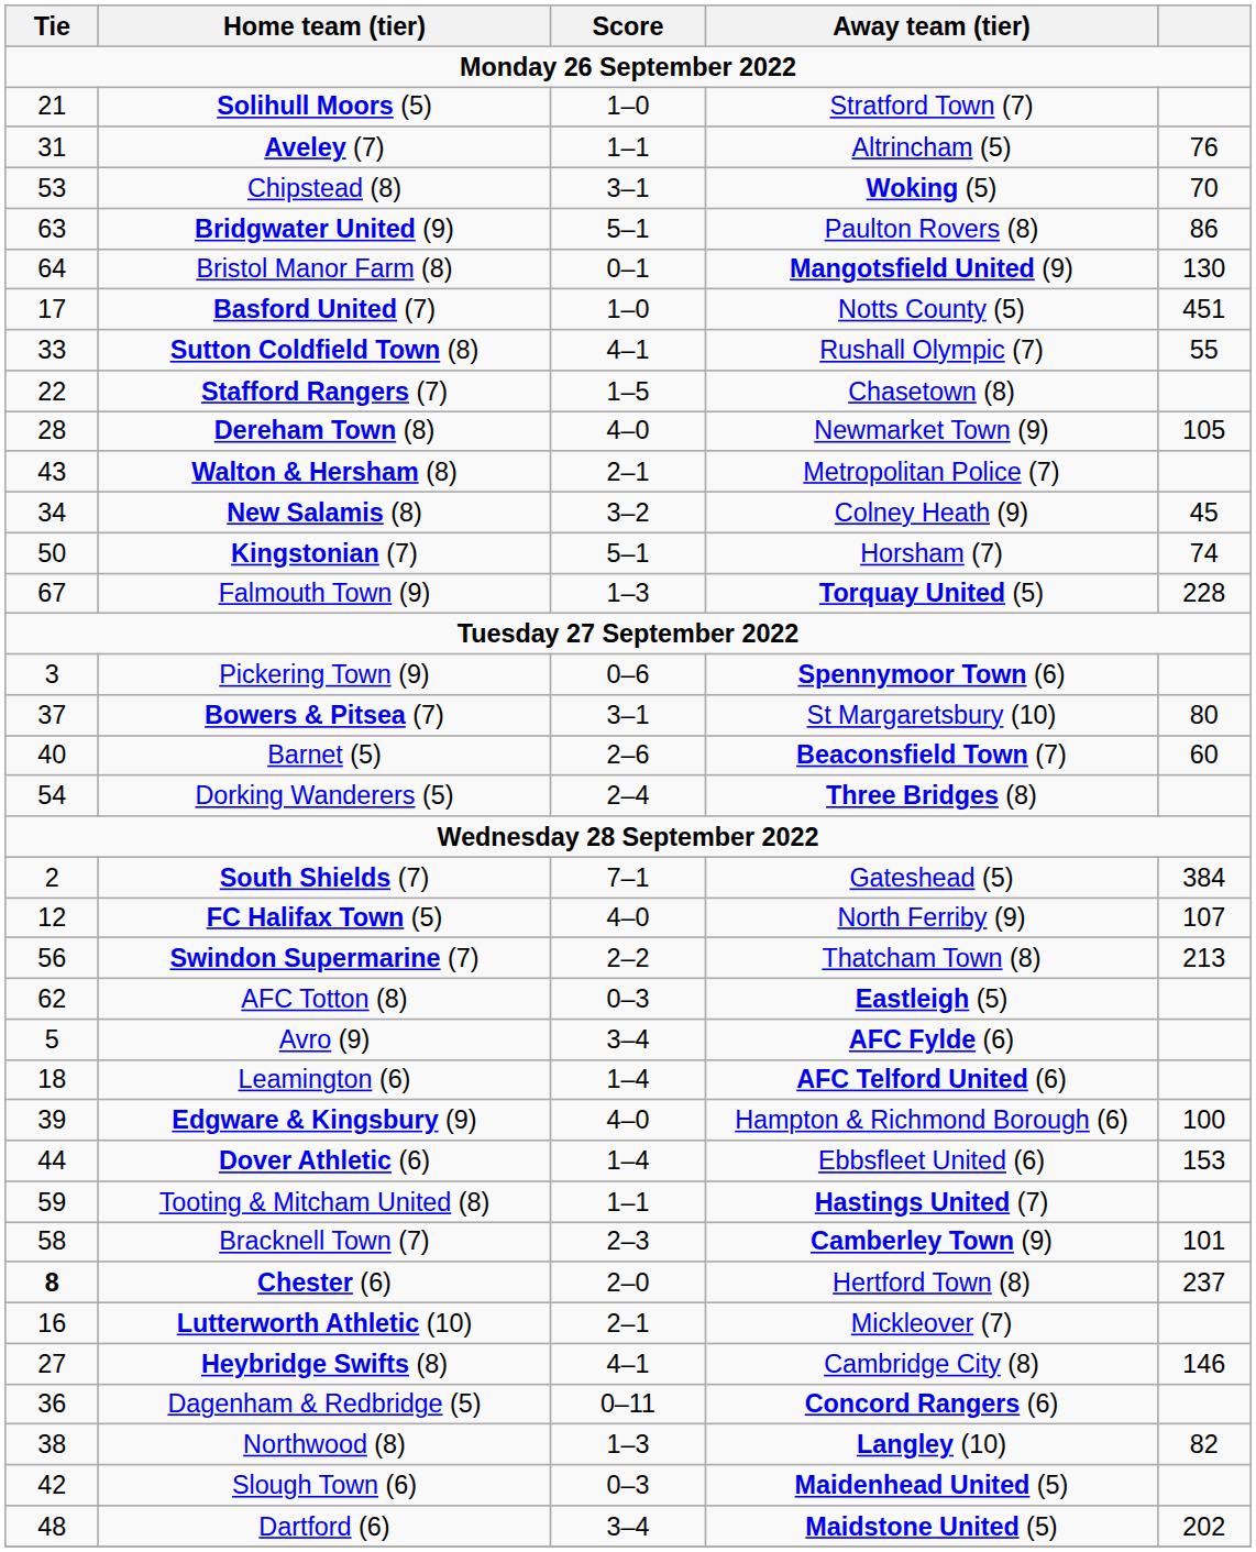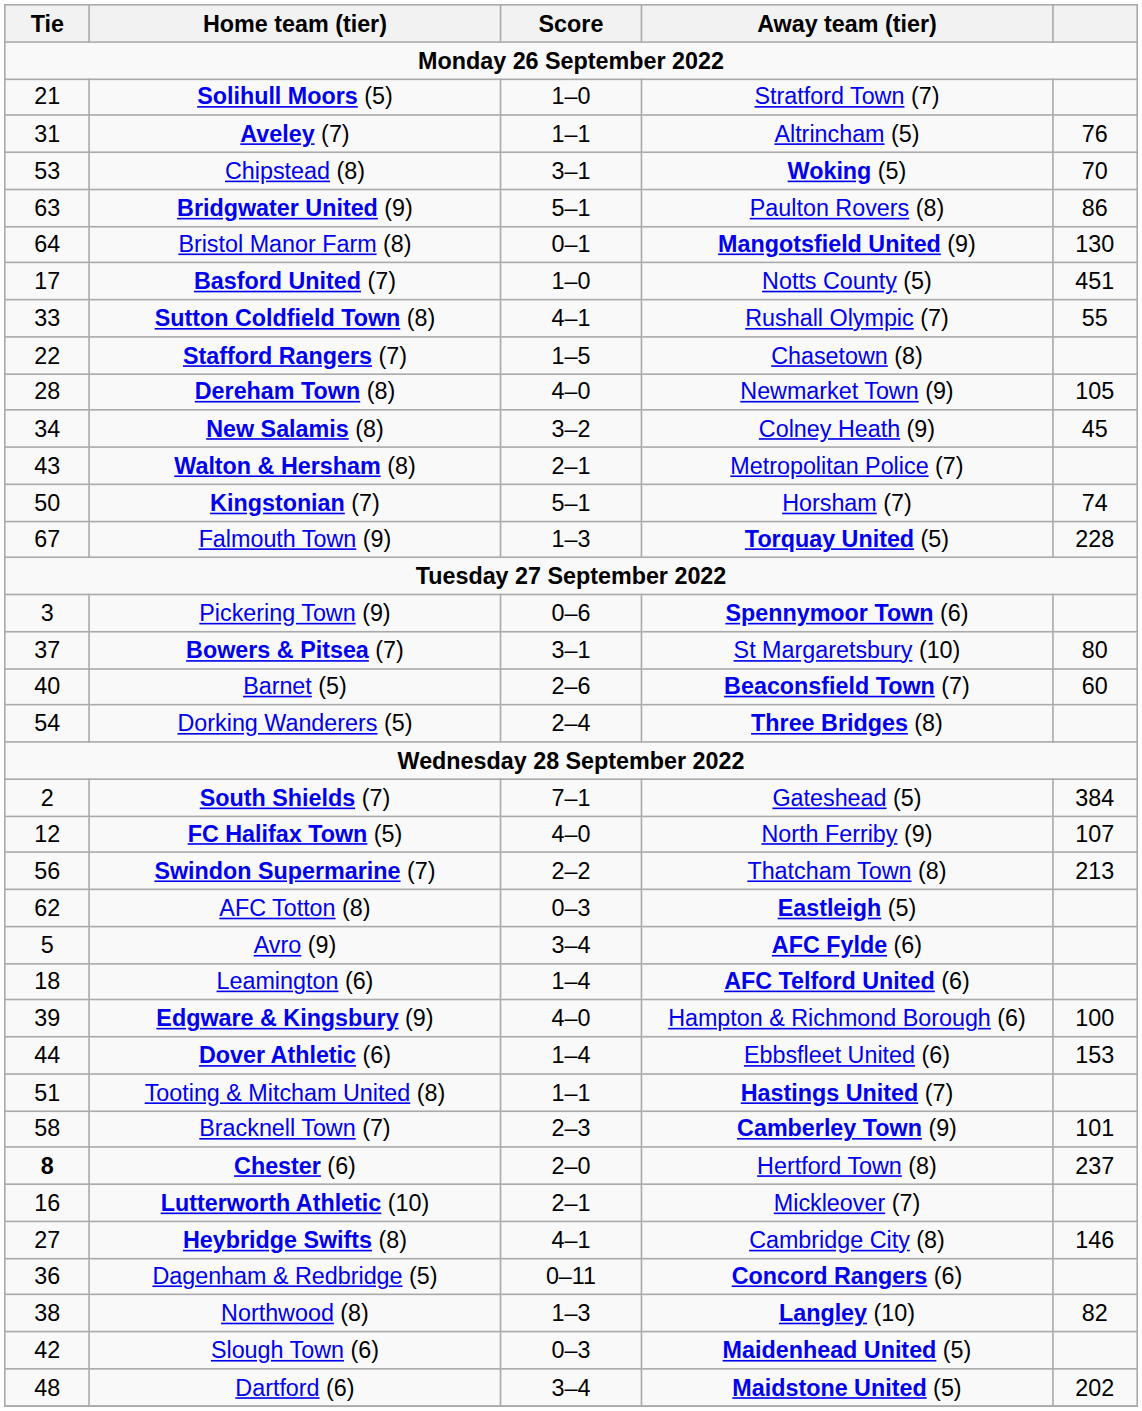 <table class="wikitable" style="width:700px;text-align:center;font-size:90%">
 <tr>
 <th scope="col" style="width: 7.50%">Tie</th>
 <th scope="col" style="width:36.25%">Home team (tier)</th>
 <th scope="col" style="width:12.50%">Score</th>
 <th scope="col" style="width:36.25%">Away team (tier)</th>
 <th scope="col" style="width: 7.50%"></th>
 </tr>
 <tr>
 <td colspan="5"><strong>Monday 26 September 2022</strong></td>
 </tr>
 <tr>
 <td>21</td>
 <td><strong><a href='#'> Solihull Moors</a></strong> (5)</td>
 <td>1–0</td>
 <td><a href='#'>Stratford Town</a> (7)</td>
 <td></td>
 </tr>
 <tr>
 <td>31</td>
 <td><strong><a href='#'>Aveley</a></strong> (7)</td>
 <td>1–1 </td>
 <td><a href='#'>Altrincham</a> (5)</td>
 <td>76</td>
 </tr>
 <tr>
 <td>53</td>
 <td><a href='#'>Chipstead</a> (8)</td>
 <td>3–1</td>
 <td><strong><a href='#'>Woking</a></strong> (5)</td>
 <td>70</td>
 </tr>
 <tr>
 <td>63</td>
 <td><strong><a href='#'> Bridgwater United</a></strong> (9)</td>
 <td>5–1</td>
 <td><a href='#'>Paulton Rovers</a> (8)</td>
 <td>86</td>
 </tr>
 <tr>
 <td>64</td>
 <td><a href='#'>Bristol Manor Farm</a> (8)</td>
 <td>0–1</td>
 <td><strong><a href='#'> Mangotsfield United</a></strong> (9)</td>
 <td>130</td>
 </tr>
 <tr>
 <td>17</td>
 <td><strong><a href='#'>Basford United</a></strong> (7)</td>
 <td>1–0</td>
 <td><a href='#'>Notts County</a> (5)</td>
 <td>451</td>
 </tr>
 <tr>
 <td>33</td>
 <td><strong><a href='#'>Sutton Coldfield Town</a></strong> (8)</td>
 <td>4–1</td>
 <td><a href='#'>Rushall Olympic</a> (7)</td>
 <td>55</td>
 </tr>
 <tr>
 <td>22</td>
 <td><strong><a href='#'>Stafford Rangers</a></strong> (7)</td>
 <td>1–5</td>
 <td><a href='#'>Chasetown</a> (8)</td>
 <td></td>
 </tr>
 <tr>
 <td>28</td>
 <td><strong><a href='#'>Dereham Town</a></strong> (8)</td>
 <td>4–0</td>
 <td><a href='#'>Newmarket Town</a> (9)</td>
 <td>105</td>
 </tr>
 <tr>
+<td>34</td>
+<td><strong><a href='#'>New Salamis</a></strong> (8)</td>
+<td>3–2</td>
+<td><a href='#'>Colney Heath</a> (9)</td>
+<td>45</td>
+</tr>
+<tr>
 <td>43</td>
 <td><strong><a href='#'>Walton & Hersham</a></strong> (8)</td>
 <td>2–1</td>
 <td><a href='#'> Metropolitan Police</a> (7)</td>
 <td></td>
-</tr>
-<tr>
-<td>34</td>
-<td><strong><a href='#'>New Salamis</a></strong> (8)</td>
-<td>3–2</td>
-<td><a href='#'>Colney Heath</a> (9)</td>
-<td>45</td>
 </tr>
 <tr>
 <td>50</td>
 <td><strong><a href='#'> Kingstonian</a></strong> (7)</td>
 <td>5–1</td>
 <td><a href='#'>Horsham</a> (7)</td>
 <td>74</td>
 </tr>
 <tr>
 <td>67</td>
 <td><a href='#'>Falmouth Town</a> (9)</td>
 <td>1–3</td>
 <td><strong><a href='#'>Torquay United</a></strong> (5)</td>
 <td>228</td>
 </tr>
 <tr>
 <td colspan="5"><strong>Tuesday 27 September 2022</strong></td>
 </tr>
 <tr>
 <td>3</td>
 <td><a href='#'>Pickering Town</a> (9)</td>
 <td>0–6</td>
 <td><strong><a href='#'>Spennymoor Town</a></strong> (6)</td>
 <td></td>
 </tr>
 <tr>
 <td>37</td>
 <td><strong><a href='#'> Bowers & Pitsea</a></strong> (7)</td>
 <td>3–1</td>
 <td><a href='#'>St Margaretsbury</a> (10)</td>
 <td>80</td>
 </tr>
 <tr>
 <td>40</td>
 <td><a href='#'>Barnet</a> (5)</td>
 <td>2–6</td>
 <td><strong><a href='#'>Beaconsfield Town</a></strong> (7)</td>
 <td>60</td>
 </tr>
 <tr>
 <td>54</td>
 <td><a href='#'>Dorking Wanderers</a> (5)</td>
 <td>2–4</td>
 <td><strong><a href='#'> Three Bridges</a></strong> (8)</td>
 <td></td>
 </tr>
 <tr>
 <td colspan="5"><strong>Wednesday 28 September 2022</strong></td>
 </tr>
 <tr>
 <td>2</td>
 <td><strong><a href='#'>South Shields</a></strong> (7)</td>
 <td>7–1</td>
 <td><a href='#'>Gateshead</a> (5)</td>
 <td>384</td>
 </tr>
 <tr>
 <td>12</td>
 <td><strong><a href='#'>FC Halifax Town</a></strong> (5)</td>
 <td>4–0</td>
 <td><a href='#'>North Ferriby</a> (9)</td>
 <td>107</td>
 </tr>
 <tr>
 <td>56</td>
 <td><strong><a href='#'> Swindon Supermarine</a></strong> (7)</td>
 <td>2–2 </td>
 <td><a href='#'>Thatcham Town</a> (8)</td>
 <td>213</td>
 </tr>
 <tr>
 <td>62</td>
 <td><a href='#'>AFC Totton</a> (8)</td>
 <td>0–3</td>
 <td><strong><a href='#'>Eastleigh</a></strong> (5)</td>
 <td></td>
 </tr>
 <tr>
 <td>5</td>
 <td><a href='#'>Avro</a> (9)</td>
 <td>3–4</td>
 <td><strong><a href='#'>AFC Fylde</a></strong> (6)</td>
 <td></td>
 </tr>
 <tr>
 <td>18</td>
 <td><a href='#'>Leamington</a> (6)</td>
 <td>1–4</td>
 <td><strong><a href='#'>AFC Telford United</a></strong> (6)</td>
 <td></td>
 </tr>
 <tr>
 <td>39</td>
 <td><strong><a href='#'>Edgware & Kingsbury</a></strong> (9)</td>
 <td>4–0</td>
 <td><a href='#'>Hampton & Richmond Borough</a> (6)</td>
 <td>100</td>
 </tr>
 <tr>
 <td>44</td>
 <td><strong><a href='#'>Dover Athletic</a></strong> (6)</td>
 <td>1–4</td>
 <td><a href='#'>Ebbsfleet United</a> (6)</td>
 <td>153</td>
 </tr>
 <tr>
-<td>59</td>
+<td>51</td>
 <td><a href='#'>Tooting & Mitcham United</a> (8)</td>
 <td>1–1 </td>
 <td><strong><a href='#'>Hastings United</a></strong> (7)</td>
 <td></td>
 </tr>
 <tr>
 <td>58</td>
 <td><a href='#'>Bracknell Town</a> (7)</td>
 <td>2–3</td>
 <td><strong><a href='#'>Camberley Town</a></strong> (9)</td>
 <td>101</td>
 </tr>
 <tr>
 <td><strong>8</strong></td>
 <td><strong><a href='#'>Chester</a></strong> (6)</td>
 <td>2–0</td>
 <td><a href='#'>Hertford Town</a> (8)</td>
 <td>237</td>
 </tr>
 <tr>
 <td>16</td>
 <td><strong><a href='#'>Lutterworth Athletic</a></strong> (10)</td>
 <td>2–1</td>
 <td><a href='#'>Mickleover</a> (7)</td>
 <td></td>
 </tr>
 <tr>
 <td>27</td>
 <td><strong><a href='#'>Heybridge Swifts</a></strong> (8)</td>
 <td>4–1</td>
 <td><a href='#'>Cambridge City</a> (8)</td>
 <td>146</td>
 </tr>
 <tr>
 <td>36</td>
 <td><a href='#'> Dagenham & Redbridge</a> (5)</td>
 <td>0–11</td>
 <td><strong><a href='#'>Concord Rangers</a></strong> (6)</td>
 <td></td>
 </tr>
 <tr>
 <td>38</td>
 <td><a href='#'>Northwood</a> (8)</td>
 <td>1–3</td>
 <td><strong><a href='#'>Langley</a></strong> (10)</td>
 <td>82</td>
 </tr>
 <tr>
 <td>42</td>
 <td><a href='#'>Slough Town</a> (6)</td>
 <td>0–3</td>
 <td><strong><a href='#'>Maidenhead United</a></strong> (5)</td>
 <td></td>
 </tr>
 <tr>
 <td>48</td>
 <td><a href='#'>Dartford</a> (6)</td>
 <td>3–4</td>
 <td><strong><a href='#'>Maidstone United</a></strong> (5)</td>
 <td>202</td>
 </tr>
 <tr>
 </tr>
 </table>
